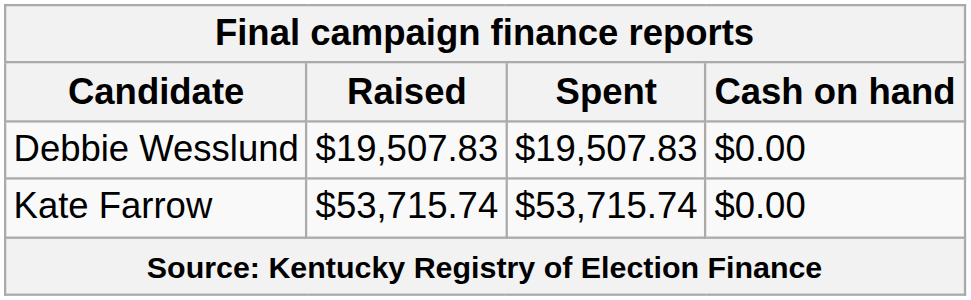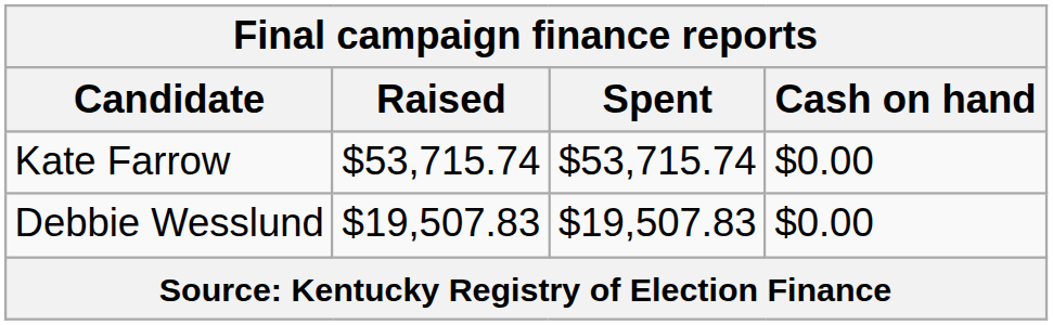 <table class="wikitable sortable">
 <tr>
 <th colspan=4>Final campaign finance reports</th>
 </tr>
 <tr style="text-align:center;">
 <th>Candidate</th>
 <th>Raised</th>
 <th>Spent</th>
 <th>Cash on hand</th>
 </tr>
 <tr>
+<td>Kate Farrow</td>
+<td>$53,715.74</td>
+<td>$53,715.74</td>
+<td>$0.00</td>
+</tr>
+<tr>
 <td>Debbie Wesslund</td>
 <td>$19,507.83</td>
 <td>$19,507.83</td>
 <td>$0.00</td>
 </tr>
 <tr>
-<td>Kate Farrow</td>
-<td>$53,715.74</td>
-<td>$53,715.74</td>
-<td>$0.00</td>
-</tr>
-<tr>
 <th colspan="4"><small>Source: Kentucky Registry of Election Finance</small></th>
 </tr>
 </table>
